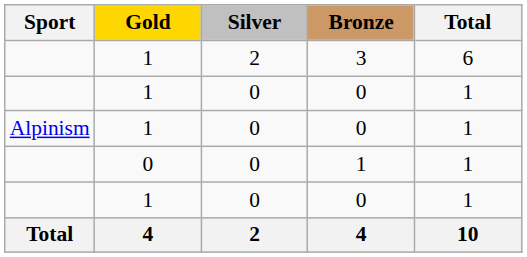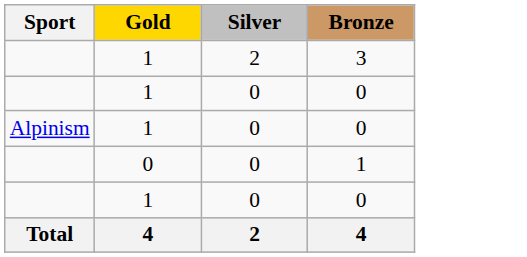 <table class="wikitable" style="text-align:center; font-size:90%;">
 <tr>
 <th>Sport</th>
 <td style="background:gold; width:4.5em; font-weight:bold;">Gold</td>
 <td style="background:silver; width:4.5em; font-weight:bold;">Silver</td>
 <td style="background:#cc9966; width:4.5em; font-weight:bold;">Bronze</td>
-<th style="width:4.5em; font-weight:bold;">Total</th>
 </tr>
 <tr>
 <td style="text-align:left"></td>
 <td>1</td>
 <td>2</td>
 <td>3</td>
-<td>6</td>
 </tr>
 <tr>
 <td style="text-align:left"></td>
 <td>1</td>
 <td>0</td>
 <td>0</td>
-<td>1</td>
 </tr>
 <tr>
 <td style="text-align:left"> <a href='#'>Alpinism</a></td>
 <td>1</td>
 <td>0</td>
 <td>0</td>
-<td>1</td>
 </tr>
 <tr>
 <td style="text-align:left"></td>
 <td>0</td>
 <td>0</td>
-<td>1</td>
 <td>1</td>
 </tr>
 <tr>
 <td style="text-align:left"></td>
 <td>1</td>
 <td>0</td>
 <td>0</td>
-<td>1</td>
 </tr>
 <tr>
 <th>Total</th>
 <th>4</th>
 <th>2</th>
 <th>4</th>
-<th>10</th>
 </tr>
 </table>
